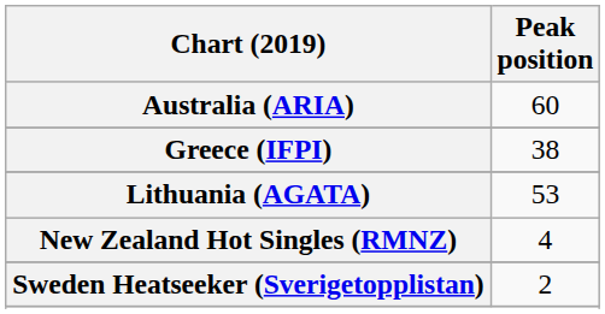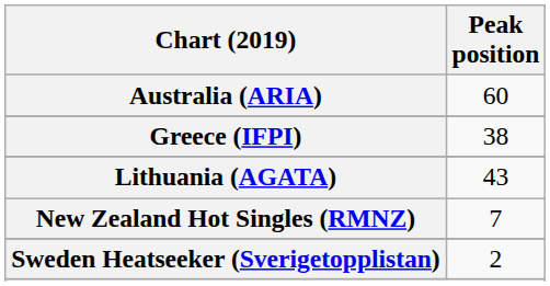 <table class="wikitable sortable plainrowheaders" style="text-align:center">
 <tr>
 <th scope="col">Chart (2019)</th>
 <th scope="col">Peak<br>position</th>
 </tr>
 <tr>
 <th scope="row">Australia (<a href='#'>ARIA</a>)</th>
 <td>60</td>
 </tr>
 <tr>
 </tr>
 <tr>
 </tr>
 <tr>
 </tr>
 <tr>
 <th scope="row">Greece (<a href='#'>IFPI</a>)</th>
 <td>38</td>
 </tr>
 <tr>
 </tr>
 <tr>
 </tr>
 <tr>
 <th scope="row">Lithuania (<a href='#'>AGATA</a>)</th>
-<td>53</td>
+<td>43</td>
 </tr>
 <tr>
 <th scope="row">New Zealand Hot Singles (<a href='#'>RMNZ</a>)</th>
-<td>4</td>
+<td>7</td>
 </tr>
 <tr>
 </tr>
 <tr>
 <th scope="row">Sweden Heatseeker (<a href='#'>Sverigetopplistan</a>)</th>
 <td>2</td>
 </tr>
 <tr>
 </tr>
 <tr>
 </tr>
 <tr>
 </tr>
 <tr>
 </tr>
 <tr>
 </tr>
 <tr>
 </tr>
 </table>
